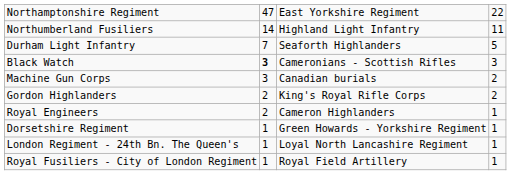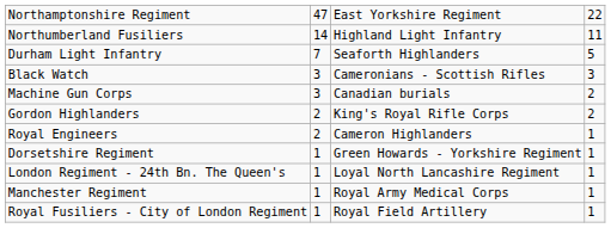 <table class="wikitable">
 <tr>
 <td>Northamptonshire Regiment</td>
 <td>47</td>
 <td>East Yorkshire Regiment</td>
 <td>22</td>
 </tr>
 <tr>
 <td>Northumberland Fusiliers</td>
 <td>14</td>
 <td>Highland Light Infantry</td>
 <td>11</td>
 </tr>
 <tr>
 <td>Durham Light Infantry</td>
 <td>7</td>
 <td>Seaforth Highlanders</td>
 <td>5</td>
 </tr>
 <tr>
 <td>Black Watch</td>
-<td><strong>3</strong></td>
+<td>3</td>
 <td>Cameronians - Scottish Rifles</td>
 <td>3</td>
 </tr>
 <tr>
 <td>Machine Gun Corps</td>
 <td>3</td>
 <td>Canadian burials</td>
 <td>2</td>
 </tr>
 <tr>
 <td>Gordon Highlanders</td>
 <td>2</td>
 <td>King's Royal Rifle Corps</td>
 <td>2</td>
 </tr>
 <tr>
 <td>Royal Engineers</td>
 <td>2</td>
 <td>Cameron Highlanders</td>
 <td>1</td>
 </tr>
 <tr>
 <td>Dorsetshire Regiment</td>
 <td>1</td>
 <td>Green Howards - Yorkshire Regiment</td>
 <td>1</td>
 </tr>
 <tr>
 <td>London Regiment - 24th Bn. The Queen's</td>
 <td>1</td>
 <td>Loyal North Lancashire Regiment</td>
 <td>1</td>
 </tr>
 <tr>
+<td>Manchester Regiment</td>
+<td>1</td>
+<td>Royal Army Medical Corps</td>
+<td>1</td>
+</tr>
+<tr>
 <td>Royal Fusiliers - City of London Regiment</td>
 <td>1</td>
 <td>Royal Field Artillery</td>
 <td>1</td>
 </tr>
 </table>
